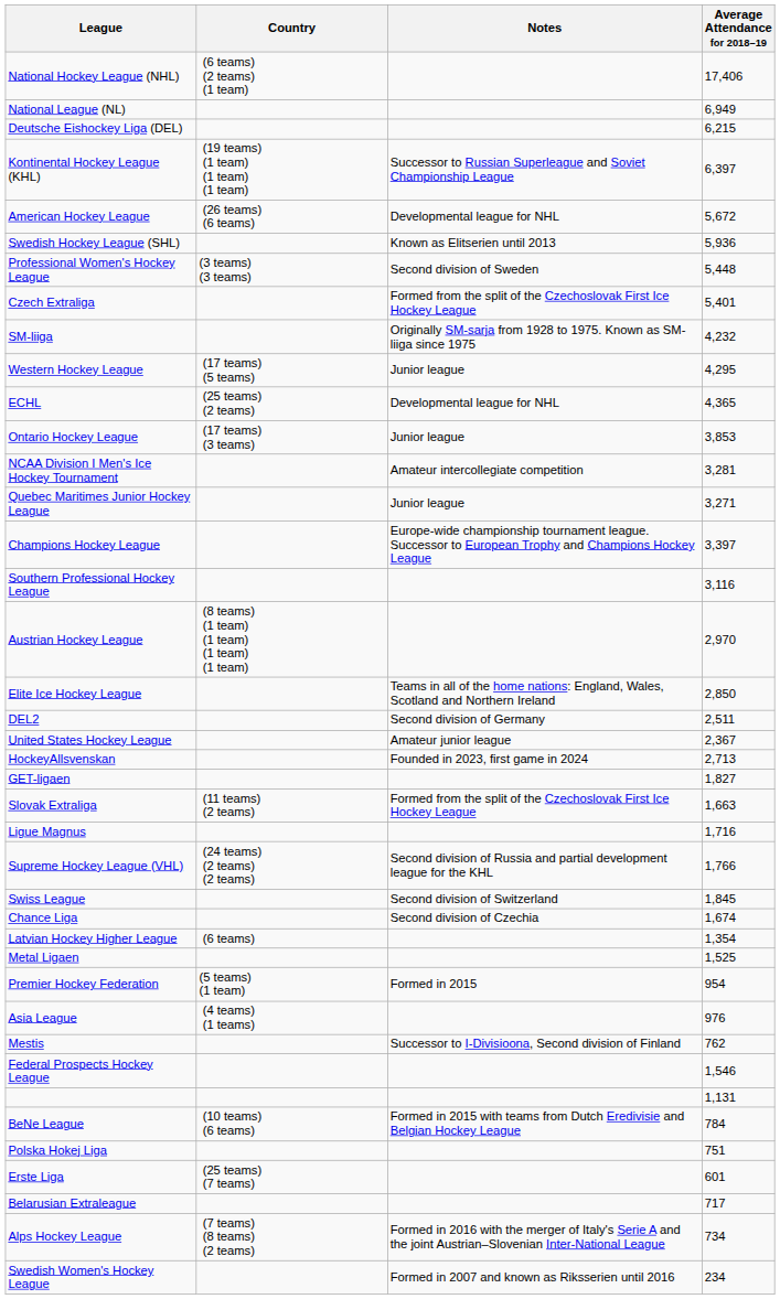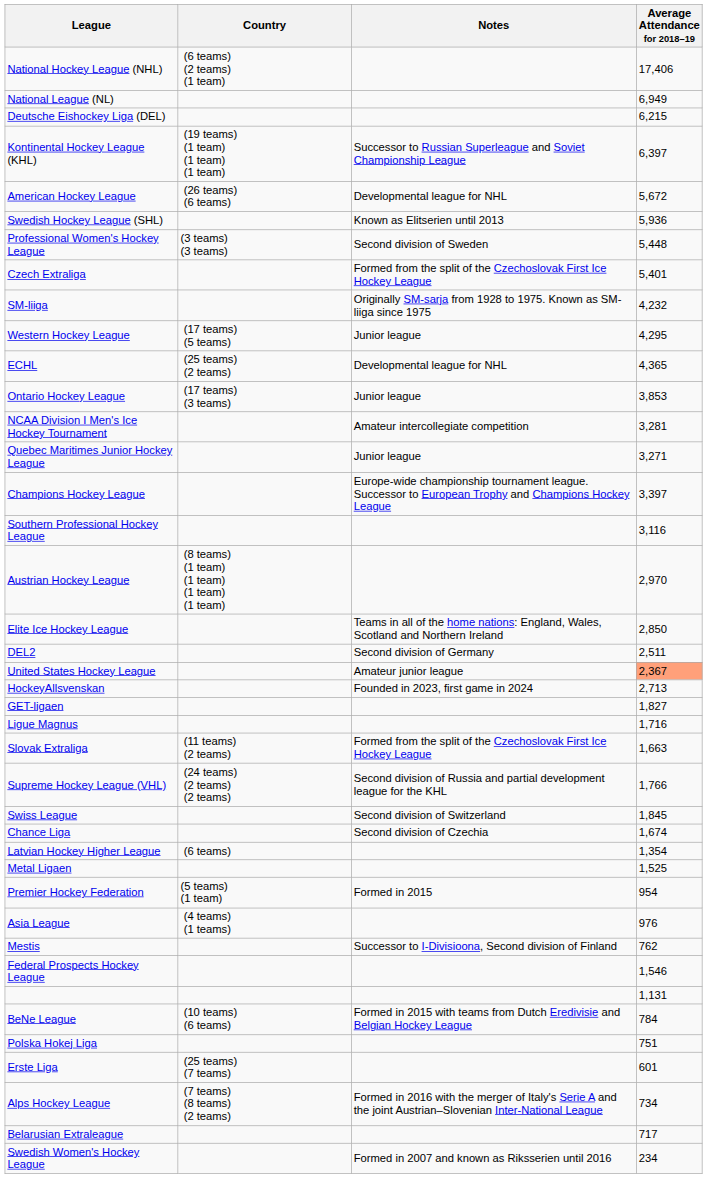 <table class="wikitable sortable" style="margin-left:1cm">
 <tr>
 <th style="width:15em">League</th>
 <th style="width:15em">Country</th>
 <th style="width:25em">Notes</th>
 <th style="width:5em; text-align:center">Average Attendance <br><small>for 2018–19</small></th>
 </tr>
 <tr>
 <td><a href='#'>National Hockey League</a> (NHL)</td>
 <td> (6 teams)<br> (2 teams)<br> (1 team)</td>
 <td></td>
 <td>17,406</td>
 </tr>
 <tr>
 <td><a href='#'>National League</a> (NL)</td>
 <td></td>
 <td></td>
 <td>6,949</td>
 </tr>
 <tr>
 <td><a href='#'>Deutsche Eishockey Liga</a> (DEL)</td>
 <td></td>
 <td></td>
 <td>6,215</td>
 </tr>
 <tr>
 <td><a href='#'>Kontinental Hockey League</a> (KHL)</td>
 <td> (19 teams)<br> (1 team)<br> (1 team)<br> (1 team)<br></td>
 <td>Successor to <a href='#'>Russian Superleague</a> and <a href='#'>Soviet Championship League</a></td>
 <td>6,397</td>
 </tr>
 <tr>
 <td><a href='#'>American Hockey League</a></td>
 <td> (26 teams)<br> (6 teams)</td>
 <td>Developmental league for NHL</td>
 <td>5,672</td>
 </tr>
 <tr>
 <td><a href='#'>Swedish Hockey League</a> (SHL)</td>
 <td></td>
 <td>Known as Elitserien until 2013</td>
 <td>5,936</td>
 </tr>
 <tr>
 <td><a href='#'>Professional Women's Hockey League</a></td>
 <td> (3 teams)<br> (3 teams)</td>
 <td>Second division of Sweden</td>
 <td>5,448</td>
 </tr>
 <tr>
 <td><a href='#'>Czech Extraliga</a></td>
 <td></td>
 <td>Formed from the split of the <a href='#'>Czechoslovak First Ice Hockey League</a></td>
 <td>5,401</td>
 </tr>
 <tr>
 <td><a href='#'>SM-liiga</a></td>
 <td></td>
 <td>Originally <a href='#'>SM-sarja</a> from 1928 to 1975. Known as SM-liiga since 1975</td>
 <td>4,232</td>
 </tr>
 <tr>
 <td><a href='#'>Western Hockey League</a></td>
 <td> (17 teams)<br> (5 teams)</td>
 <td>Junior league</td>
 <td>4,295</td>
 </tr>
 <tr>
 <td><a href='#'>ECHL</a></td>
 <td> (25 teams)<br> (2 teams)</td>
 <td>Developmental league for NHL</td>
 <td>4,365</td>
 </tr>
 <tr>
 <td><a href='#'>Ontario Hockey League</a></td>
 <td> (17 teams)<br> (3 teams)</td>
 <td>Junior league</td>
 <td>3,853</td>
 </tr>
 <tr>
 <td><a href='#'>NCAA Division I Men's Ice Hockey Tournament</a></td>
 <td></td>
 <td>Amateur intercollegiate competition</td>
 <td>3,281</td>
 </tr>
 <tr>
 <td><a href='#'>Quebec Maritimes Junior Hockey League</a></td>
 <td></td>
 <td>Junior league</td>
 <td>3,271</td>
 </tr>
 <tr>
 <td><a href='#'>Champions Hockey League</a></td>
 <td></td>
 <td>Europe-wide championship tournament league. Successor to <a href='#'>European Trophy</a> and <a href='#'>Champions Hockey League</a></td>
 <td>3,397</td>
 </tr>
 <tr>
 <td><a href='#'>Southern Professional Hockey League</a></td>
 <td></td>
 <td></td>
 <td>3,116</td>
 </tr>
 <tr>
 <td><a href='#'>Austrian Hockey League</a></td>
 <td> (8 teams)<br> (1 team)<br> (1 team)<br> (1 team)<br> (1 team)</td>
 <td></td>
 <td>2,970</td>
 </tr>
 <tr>
 <td><a href='#'>Elite Ice Hockey League</a></td>
 <td></td>
 <td>Teams in all of the <a href='#'>home nations</a>: England, Wales, Scotland and Northern Ireland</td>
 <td>2,850</td>
 </tr>
 <tr>
 <td><a href='#'>DEL2</a></td>
 <td></td>
 <td>Second division of Germany</td>
 <td>2,511</td>
 </tr>
 <tr>
 <td><a href='#'>United States Hockey League</a></td>
 <td></td>
 <td>Amateur junior league</td>
-<td>2,367</td>
+<td style="background: lightsalmon;">2,367</td>
 </tr>
 <tr>
 <td><a href='#'>HockeyAllsvenskan</a></td>
 <td></td>
 <td>Founded in 2023, first game in 2024</td>
 <td>2,713</td>
 </tr>
 <tr>
 <td><a href='#'>GET-ligaen</a></td>
 <td></td>
 <td></td>
 <td>1,827</td>
 </tr>
 <tr>
+<td><a href='#'>Ligue Magnus</a></td>
+<td></td>
+<td></td>
+<td>1,716</td>
+</tr>
+<tr>
 <td><a href='#'>Slovak Extraliga</a></td>
 <td>  (11 teams)<br> (2 teams)</td>
 <td>Formed from the split of the <a href='#'>Czechoslovak First Ice Hockey League</a></td>
 <td>1,663</td>
-</tr>
-<tr>
-<td><a href='#'>Ligue Magnus</a></td>
-<td></td>
-<td></td>
-<td>1,716</td>
 </tr>
 <tr>
 <td><a href='#'>Supreme Hockey League (VHL)</a></td>
 <td> (24 teams)<br> (2 teams)<br> (2 teams)</td>
 <td>Second division of Russia and partial development league for the KHL</td>
 <td>1,766</td>
 </tr>
 <tr>
 <td><a href='#'>Swiss League</a></td>
 <td></td>
 <td>Second division of Switzerland</td>
 <td>1,845</td>
 </tr>
 <tr>
 <td><a href='#'>Chance Liga</a></td>
 <td></td>
 <td>Second division of Czechia</td>
 <td>1,674</td>
 </tr>
 <tr>
 <td><a href='#'>Latvian Hockey Higher League</a></td>
 <td> (6 teams)</td>
 <td></td>
 <td>1,354</td>
 </tr>
 <tr>
 <td><a href='#'>Metal Ligaen</a></td>
 <td></td>
 <td></td>
 <td>1,525</td>
 </tr>
 <tr>
 <td><a href='#'>Premier Hockey Federation</a></td>
 <td> (5 teams)<br> (1 team)</td>
 <td>Formed in 2015</td>
 <td>954</td>
 </tr>
 <tr>
 <td><a href='#'>Asia League</a></td>
 <td> (4 teams)<br> (1 teams)</td>
 <td></td>
 <td>976</td>
 </tr>
 <tr>
 <td><a href='#'>Mestis</a></td>
 <td></td>
 <td>Successor to <a href='#'>I-Divisioona</a>, Second division of Finland</td>
 <td>762</td>
 </tr>
 <tr>
 <td><a href='#'>Federal Prospects Hockey League</a></td>
 <td></td>
 <td></td>
 <td>1,546</td>
 </tr>
 <tr>
 <td></td>
 <td></td>
 <td></td>
 <td>1,131</td>
 </tr>
 <tr>
 <td><a href='#'>BeNe League</a></td>
 <td> (10 teams)<br> (6 teams)</td>
 <td>Formed in 2015 with teams from Dutch <a href='#'>Eredivisie</a> and <a href='#'>Belgian Hockey League</a></td>
 <td>784</td>
 </tr>
 <tr>
 <td><a href='#'>Polska Hokej Liga</a></td>
 <td></td>
 <td></td>
 <td>751</td>
 </tr>
 <tr>
 <td><a href='#'>Erste Liga</a></td>
 <td> (25 teams)<br> (7 teams)</td>
 <td></td>
 <td>601</td>
 </tr>
 <tr>
+<td><a href='#'>Alps Hockey League</a></td>
+<td> (7 teams)<br> (8 teams)<br> (2 teams)</td>
+<td>Formed in 2016 with the merger of Italy's <a href='#'>Serie A</a> and the joint Austrian–Slovenian <a href='#'>Inter-National League</a></td>
+<td>734</td>
+</tr>
+<tr>
 <td><a href='#'>Belarusian Extraleague</a></td>
 <td></td>
 <td></td>
 <td>717</td>
-</tr>
-<tr>
-<td><a href='#'>Alps Hockey League</a></td>
-<td> (7 teams)<br> (8 teams)<br> (2 teams)</td>
-<td>Formed in 2016 with the merger of Italy's <a href='#'>Serie A</a> and the joint Austrian–Slovenian <a href='#'>Inter-National League</a></td>
-<td>734</td>
 </tr>
 <tr>
 <td><a href='#'>Swedish Women's Hockey League</a></td>
 <td></td>
 <td>Formed in 2007 and known as Riksserien until 2016</td>
 <td>234</td>
 </tr>
 </table>
